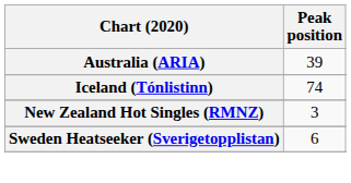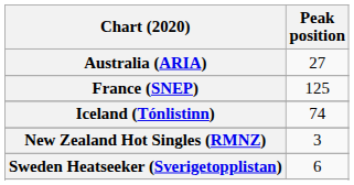 <table class="wikitable sortable plainrowheaders" style="text-align:center">
 <tr>
 <th scope="col">Chart (2020)</th>
 <th scope="col">Peak<br> position</th>
 </tr>
 <tr>
 <th scope="row">Australia (<a href='#'>ARIA</a>)</th>
-<td>39</td>
+<td>27</td>
 </tr>
 <tr>
+</tr>
+<tr>
+<th scope="row">France (<a href='#'>SNEP</a>)</th>
+<td>125</td>
 </tr>
 <tr>
 </tr>
 <tr>
 <th scope="row">Iceland (<a href='#'>Tónlistinn</a>)</th>
 <td>74</td>
 </tr>
 <tr>
 </tr>
 <tr>
 <th scope="row">New Zealand Hot Singles (<a href='#'>RMNZ</a>)</th>
 <td>3</td>
 </tr>
 <tr>
 </tr>
 <tr>
 <th scope="row">Sweden Heatseeker (<a href='#'>Sverigetopplistan</a>)</th>
 <td>6</td>
 </tr>
 <tr>
 </tr>
 <tr>
 </tr>
 <tr>
 </tr>
 <tr>
 </tr>
 <tr>
 </tr>
 </table>
